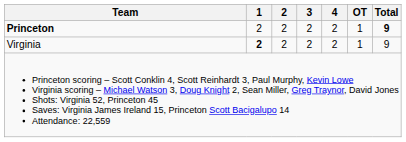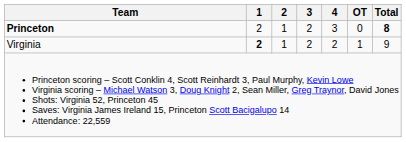 <table class="wikitable" style="text-align:center; max-width:45em">
 <tr>
 <th>Team</th>
 <th style="width:2em">1</th>
 <th style="width:2em">2</th>
 <th style="width:2em">3</th>
 <th style="width:2em">4</th>
 <th style="width:2em">OT</th>
 <th style="width:2em">Total</th>
 </tr>
 <tr>
 <td style="text-align:left"><strong>Princeton</strong></td>
 <td>2</td>
+<td>1</td>
 <td>2</td>
-<td>2</td>
-<td>2</td>
-<td>1</td>
-<td><strong>9</strong></td>
+<td>3</td>
+<td>0</td>
+<td><strong>8</strong></td>
 </tr>
 <tr>
 <td style="text-align:left">Virginia</td>
 <td><strong>2</strong></td>
-<td>2</td>
+<td>1</td>
 <td>2</td>
 <td>2</td>
 <td>1</td>
 <td>9</td>
 </tr>
 <tr>
 <td colspan=10 style="text-align:left; font-size:88%;"><br><ul><li>Princeton scoring – Scott Conklin 4, Scott Reinhardt 3, Paul Murphy, <a href='#'>Kevin Lowe</a></li><li>Virginia scoring – <a href='#'>Michael Watson</a> 3, <a href='#'>Doug Knight</a> 2, Sean Miller, <a href='#'>Greg Traynor</a>, David Jones</li><li>Shots: Virginia 52, Princeton 45</li><li>Saves: Virginia James Ireland 15, Princeton <a href='#'>Scott Bacigalupo</a> 14</li><li>Attendance: 22,559</li></ul></td>
 </tr>
 </table>
